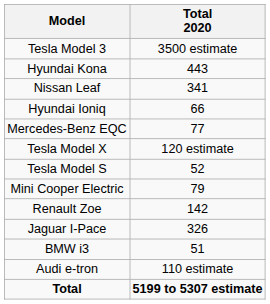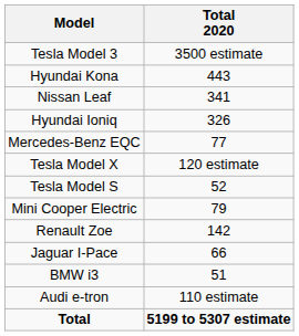 <table class="wikitable" style="text-align: center;">
 <tr>
 <th>Model</th>
 <th>Total<br>2020</th>
 </tr>
 <tr>
 <td>Tesla Model 3</td>
 <td>3500 estimate</td>
 </tr>
 <tr>
 <td>Hyundai Kona</td>
 <td>443</td>
 </tr>
 <tr>
 <td>Nissan Leaf</td>
 <td>341</td>
 </tr>
 <tr>
 <td>Hyundai Ioniq</td>
-<td>66</td>
+<td>326</td>
 </tr>
 <tr>
 <td>Mercedes-Benz EQC</td>
 <td>77</td>
 </tr>
 <tr>
 <td>Tesla Model X</td>
 <td>120 estimate</td>
 </tr>
 <tr>
 <td>Tesla Model S</td>
 <td>52</td>
 </tr>
 <tr>
 <td>Mini Cooper Electric</td>
 <td>79</td>
 </tr>
 <tr>
 <td>Renault Zoe</td>
 <td>142</td>
 </tr>
 <tr>
 <td>Jaguar I-Pace</td>
-<td>326</td>
+<td>66</td>
 </tr>
 <tr>
 <td>BMW i3</td>
 <td>51</td>
 </tr>
 <tr>
 <td>Audi e-tron</td>
 <td>110 estimate</td>
 </tr>
 <tr>
 <td><strong>Total</strong></td>
 <td><strong>5199 to 5307 estimate</strong></td>
 </tr>
 </table>
